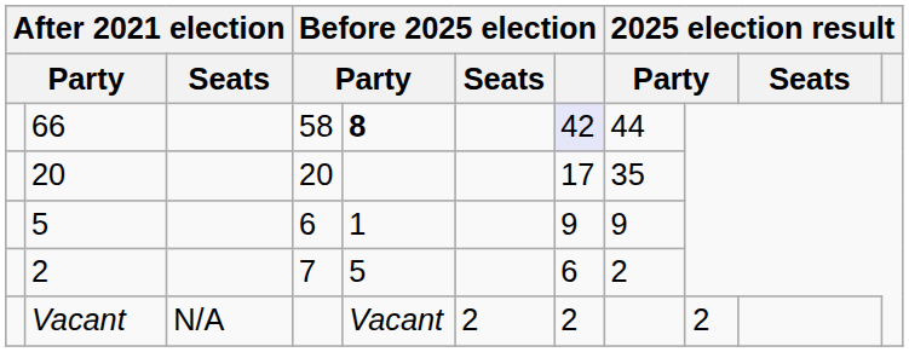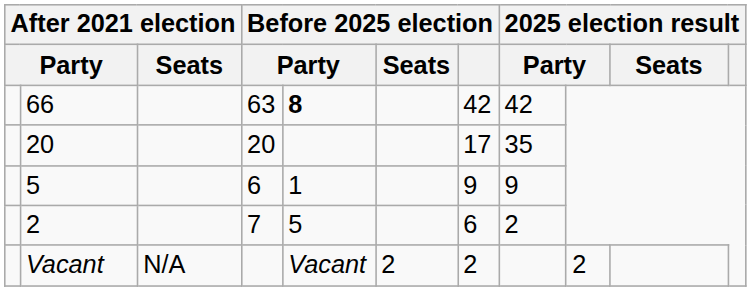 <table class="wikitable">
 <tr>
 <th colspan="3">After 2021 election</th>
 <th colspan="4">Before 2025 election</th>
 <th colspan="4">2025 election result</th>
 </tr>
 <tr>
 <th colspan="2">Party</th>
 <th>Seats</th>
 <th colspan="2">Party</th>
 <th>Seats</th>
 <th></th>
 <th colspan=2>Party</th>
 <th>Seats</th>
 <th></th>
 </tr>
 <tr>
 <td></td>
 <td>66</td>
 <td></td>
-<td>58</td>
+<td>63</td>
 <td><strong> 8</strong></td>
 <td></td>
-<td style="background: lavender;">42</td>
-<td> 44</td>
+<td>42</td>
+<td> 42</td>
 </tr>
 <tr>
 <td></td>
 <td>20</td>
 <td></td>
 <td>20</td>
 <td></td>
 <td></td>
 <td>17</td>
 <td> 35</td>
 </tr>
 <tr>
 <td></td>
 <td>5</td>
 <td></td>
 <td>6</td>
 <td> 1</td>
 <td></td>
 <td>9</td>
 <td> 9</td>
 </tr>
 <tr>
 <td></td>
 <td>2</td>
 <td></td>
 <td>7</td>
 <td> 5</td>
 <td></td>
 <td>6</td>
 <td> 2</td>
 </tr>
 <tr>
 <td></td>
 <td><em>Vacant</em></td>
 <td>N/A</td>
 <td></td>
 <td><em>Vacant</em></td>
 <td>2</td>
 <td> 2</td>
 <td></td>
 <td>2</td>
 <td></td>
 </tr>
 </table>
